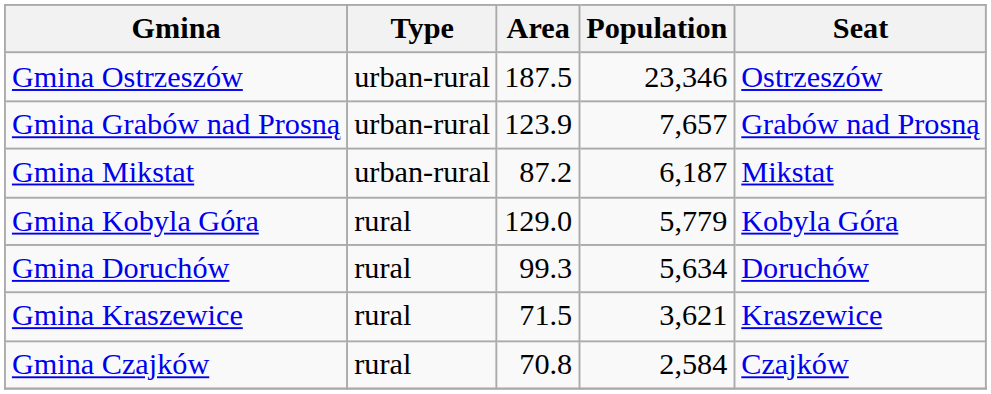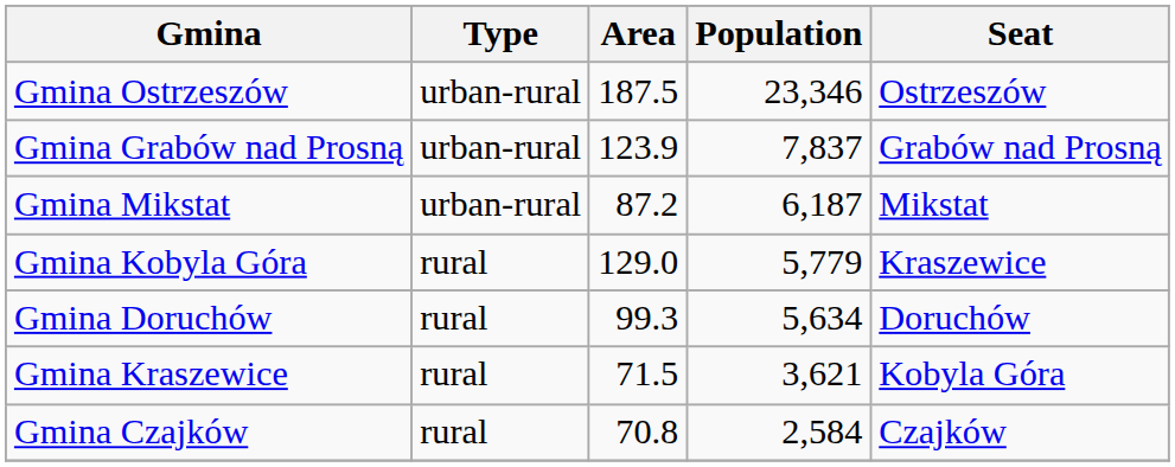 <table class="wikitable">
 <tr>
 <th>Gmina</th>
 <th>Type</th>
 <th>Area<br></th>
 <th>Population<br></th>
 <th>Seat</th>
 </tr>
 <tr>
 <td><a href='#'>Gmina Ostrzeszów</a></td>
 <td>urban-rural</td>
 <td style="text-align:right;">187.5</td>
 <td style="text-align:right;">23,346</td>
 <td><a href='#'>Ostrzeszów</a></td>
 </tr>
 <tr>
 <td><a href='#'>Gmina Grabów nad Prosną</a></td>
 <td>urban-rural</td>
 <td style="text-align:right;">123.9</td>
-<td style="text-align:right;">7,657</td>
+<td style="text-align:right;">7,837</td>
 <td><a href='#'>Grabów nad Prosną</a></td>
 </tr>
 <tr>
 <td><a href='#'>Gmina Mikstat</a></td>
 <td>urban-rural</td>
 <td style="text-align:right;">87.2</td>
 <td style="text-align:right;">6,187</td>
 <td><a href='#'>Mikstat</a></td>
 </tr>
 <tr>
 <td><a href='#'>Gmina Kobyla Góra</a></td>
 <td>rural</td>
 <td style="text-align:right;">129.0</td>
 <td style="text-align:right;">5,779</td>
-<td><a href='#'>Kobyla Góra</a></td>
+<td><a href='#'>Kraszewice</a></td>
 </tr>
 <tr>
 <td><a href='#'>Gmina Doruchów</a></td>
 <td>rural</td>
 <td style="text-align:right;">99.3</td>
 <td style="text-align:right;">5,634</td>
 <td><a href='#'>Doruchów</a></td>
 </tr>
 <tr>
 <td><a href='#'>Gmina Kraszewice</a></td>
 <td>rural</td>
 <td style="text-align:right;">71.5</td>
 <td style="text-align:right;">3,621</td>
-<td><a href='#'>Kraszewice</a></td>
+<td><a href='#'>Kobyla Góra</a></td>
 </tr>
 <tr>
 <td><a href='#'>Gmina Czajków</a></td>
 <td>rural</td>
 <td style="text-align:right;">70.8</td>
 <td style="text-align:right;">2,584</td>
 <td><a href='#'>Czajków</a></td>
 </tr>
 <tr>
 </tr>
 </table>
